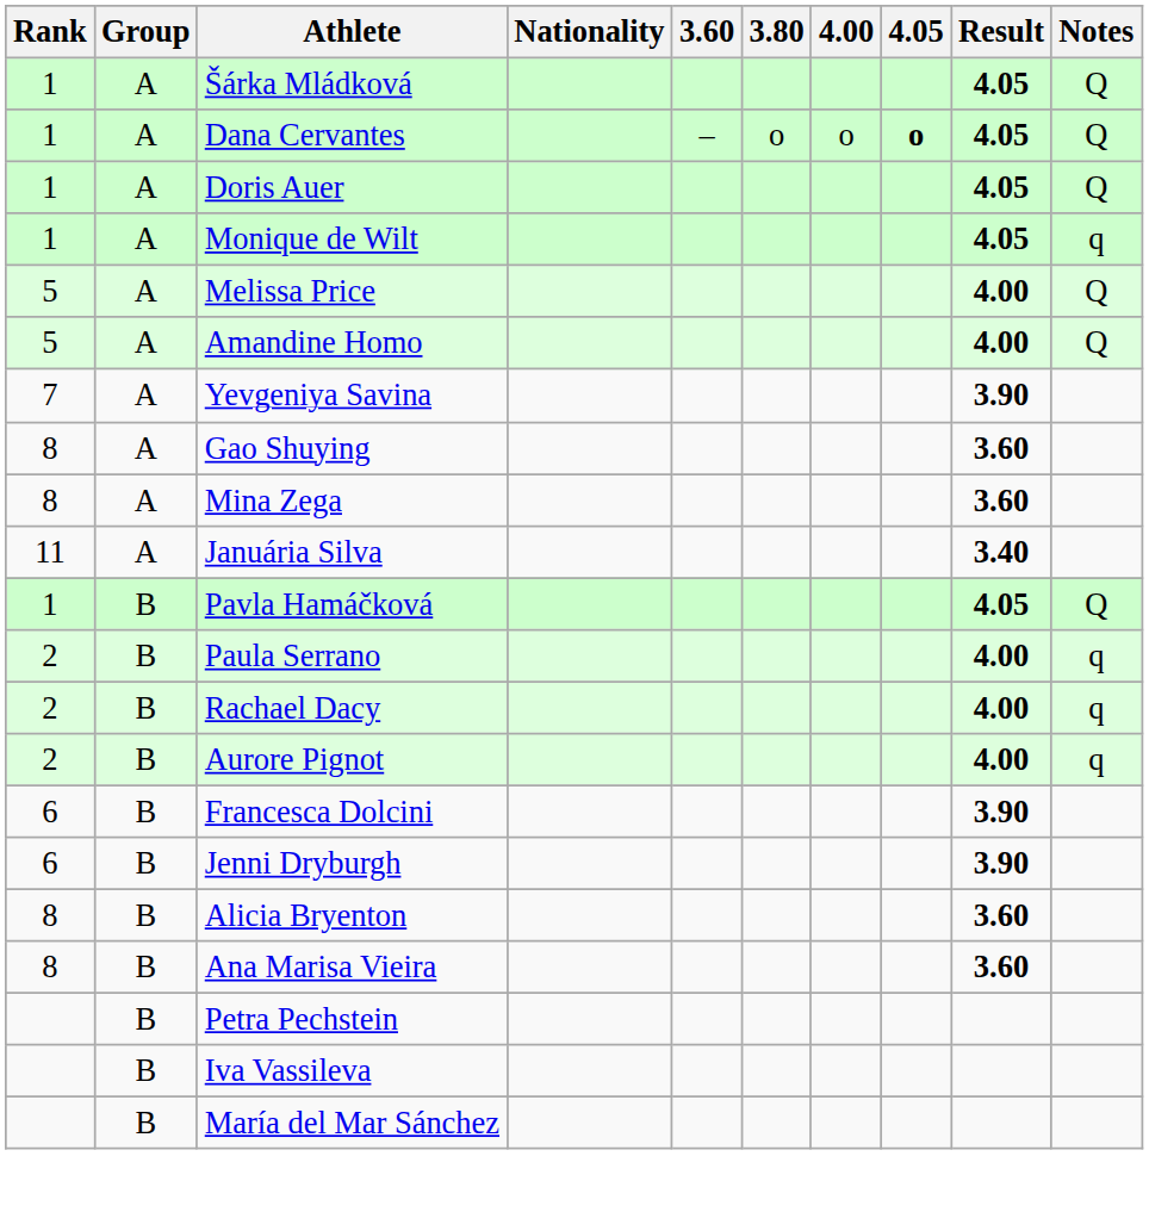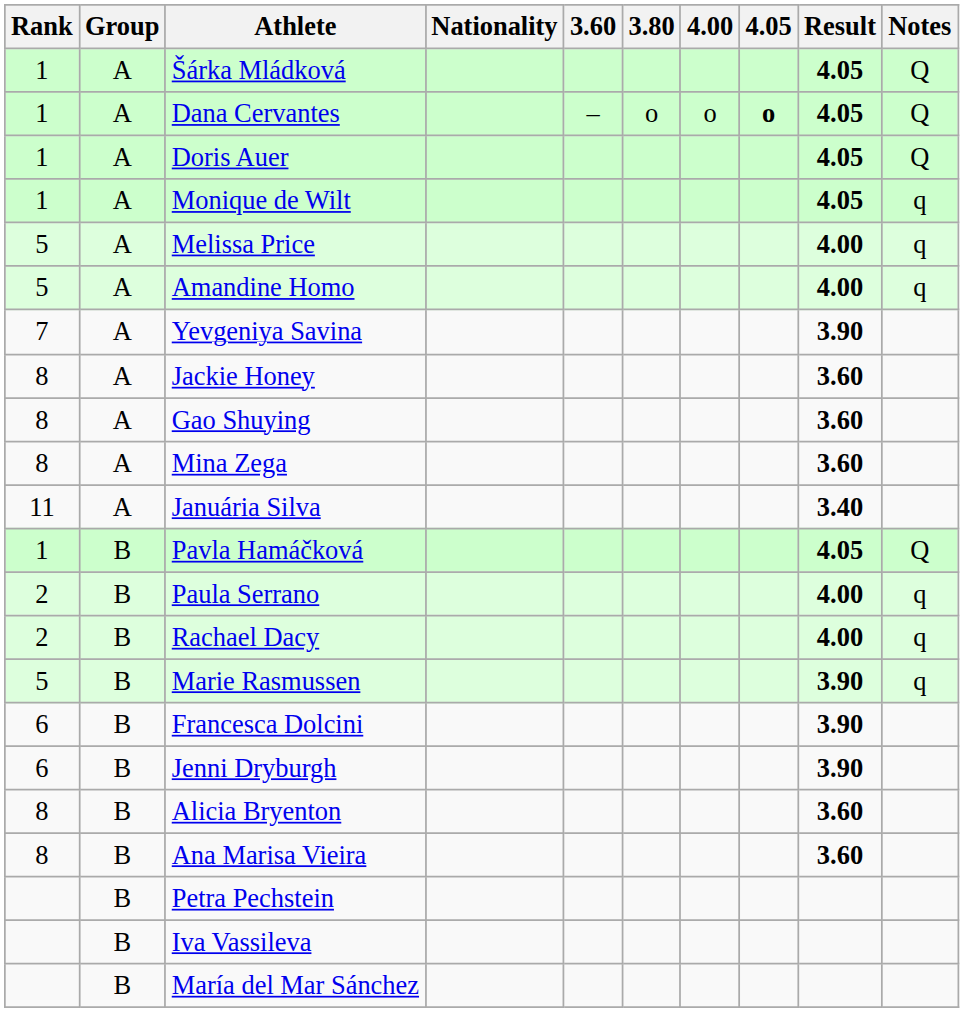 <table class="wikitable sortable" style="text-align:center;font-size:95%">
 <tr>
 <th>Rank</th>
 <th>Group</th>
 <th>Athlete</th>
 <th>Nationality</th>
 <th>3.60</th>
 <th>3.80</th>
 <th>4.00</th>
 <th>4.05</th>
 <th>Result</th>
 <th>Notes</th>
 </tr>
 <tr bgcolor=ccffcc>
 <td>1</td>
 <td>A</td>
 <td align="left"><a href='#'>Šárka Mládková</a></td>
 <td align=left></td>
 <td></td>
 <td></td>
 <td></td>
 <td></td>
 <td><strong>4.05</strong></td>
 <td>Q</td>
 </tr>
 <tr bgcolor=ccffcc>
 <td>1</td>
 <td>A</td>
 <td align="left"><a href='#'>Dana Cervantes</a></td>
 <td align=left></td>
 <td>–</td>
 <td>o</td>
 <td>o</td>
 <td><strong>o</strong></td>
 <td><strong>4.05</strong></td>
 <td>Q</td>
 </tr>
 <tr bgcolor=ccffcc>
 <td>1</td>
 <td>A</td>
 <td align="left"><a href='#'>Doris Auer</a></td>
 <td align=left></td>
 <td></td>
 <td></td>
 <td></td>
 <td></td>
 <td><strong>4.05</strong></td>
 <td>Q</td>
 </tr>
 <tr bgcolor=ccffcc>
 <td>1</td>
 <td>A</td>
 <td align="left"><a href='#'>Monique de Wilt</a></td>
 <td align=left></td>
 <td></td>
 <td></td>
 <td></td>
 <td></td>
 <td><strong>4.05</strong></td>
 <td>q</td>
 </tr>
 <tr bgcolor=ddffdd>
 <td>5</td>
 <td>A</td>
 <td align="left"><a href='#'>Melissa Price</a></td>
 <td align=left></td>
 <td></td>
 <td></td>
 <td></td>
 <td></td>
 <td><strong>4.00</strong></td>
-<td>Q</td>
+<td>q</td>
 </tr>
 <tr bgcolor=ddffdd>
 <td>5</td>
 <td>A</td>
 <td align="left"><a href='#'>Amandine Homo</a></td>
 <td align=left></td>
 <td></td>
 <td></td>
 <td></td>
 <td></td>
 <td><strong>4.00</strong></td>
-<td>Q</td>
+<td>q</td>
 </tr>
 <tr>
 <td>7</td>
 <td>A</td>
 <td align="left"><a href='#'>Yevgeniya Savina</a></td>
 <td align=left></td>
 <td></td>
 <td></td>
 <td></td>
 <td></td>
 <td><strong>3.90</strong></td>
+<td></td>
+</tr>
+<tr>
+<td>8</td>
+<td>A</td>
+<td align="left"><a href='#'>Jackie Honey</a></td>
+<td align=left></td>
+<td></td>
+<td></td>
+<td></td>
+<td></td>
+<td><strong>3.60</strong></td>
 <td></td>
 </tr>
 <tr>
 <td>8</td>
 <td>A</td>
 <td align="left"><a href='#'>Gao Shuying</a></td>
 <td align=left></td>
 <td></td>
 <td></td>
 <td></td>
 <td></td>
 <td><strong>3.60</strong></td>
 <td></td>
 </tr>
 <tr>
 <td>8</td>
 <td>A</td>
 <td align="left"><a href='#'>Mina Zega</a></td>
 <td align=left></td>
 <td></td>
 <td></td>
 <td></td>
 <td></td>
 <td><strong>3.60</strong></td>
 <td></td>
 </tr>
 <tr>
 <td>11</td>
 <td>A</td>
 <td align="left"><a href='#'>Januária Silva</a></td>
 <td align=left></td>
 <td></td>
 <td></td>
 <td></td>
 <td></td>
 <td><strong>3.40</strong></td>
 <td></td>
 </tr>
 <tr bgcolor=ccffcc>
 <td>1</td>
 <td>B</td>
 <td align="left"><a href='#'>Pavla Hamáčková</a></td>
 <td align=left></td>
 <td></td>
 <td></td>
 <td></td>
 <td></td>
 <td><strong>4.05</strong></td>
 <td>Q</td>
 </tr>
 <tr bgcolor=ddffdd>
 <td>2</td>
 <td>B</td>
 <td align="left"><a href='#'>Paula Serrano</a></td>
 <td align=left></td>
 <td></td>
 <td></td>
 <td></td>
 <td></td>
 <td><strong>4.00</strong></td>
 <td>q</td>
 </tr>
 <tr bgcolor=ddffdd>
 <td>2</td>
 <td>B</td>
 <td align="left"><a href='#'>Rachael Dacy</a></td>
 <td align=left></td>
 <td></td>
 <td></td>
 <td></td>
 <td></td>
 <td><strong>4.00</strong></td>
 <td>q</td>
 </tr>
 <tr bgcolor=ddffdd>
-<td>2</td>
+<td>5</td>
 <td>B</td>
-<td align="left"><a href='#'>Aurore Pignot</a></td>
+<td align="left"><a href='#'>Marie Rasmussen</a></td>
 <td align=left></td>
 <td></td>
 <td></td>
 <td></td>
 <td></td>
-<td><strong>4.00</strong></td>
+<td><strong>3.90</strong></td>
 <td>q</td>
 </tr>
 <tr>
 <td>6</td>
 <td>B</td>
 <td align="left"><a href='#'>Francesca Dolcini</a></td>
 <td align=left></td>
 <td></td>
 <td></td>
 <td></td>
 <td></td>
 <td><strong>3.90</strong></td>
 <td></td>
 </tr>
 <tr>
 <td>6</td>
 <td>B</td>
 <td align="left"><a href='#'>Jenni Dryburgh</a></td>
 <td align=left></td>
 <td></td>
 <td></td>
 <td></td>
 <td></td>
 <td><strong>3.90</strong></td>
 <td></td>
 </tr>
 <tr>
 <td>8</td>
 <td>B</td>
 <td align="left"><a href='#'>Alicia Bryenton</a></td>
 <td align=left></td>
 <td></td>
 <td></td>
 <td></td>
 <td></td>
 <td><strong>3.60</strong></td>
 <td></td>
 </tr>
 <tr>
 <td>8</td>
 <td>B</td>
 <td align="left"><a href='#'>Ana Marisa Vieira</a></td>
 <td align=left></td>
 <td></td>
 <td></td>
 <td></td>
 <td></td>
 <td><strong>3.60</strong></td>
 <td></td>
 </tr>
 <tr>
 <td></td>
 <td>B</td>
 <td align="left"><a href='#'>Petra Pechstein</a></td>
 <td align=left></td>
 <td></td>
 <td></td>
 <td></td>
 <td></td>
 <td><strong></strong></td>
 <td></td>
 </tr>
 <tr>
 <td></td>
 <td>B</td>
 <td align="left"><a href='#'>Iva Vassileva</a></td>
 <td align=left></td>
 <td></td>
 <td></td>
 <td></td>
 <td></td>
 <td><strong></strong></td>
 <td></td>
 </tr>
 <tr>
 <td></td>
 <td>B</td>
 <td align="left"><a href='#'>María del Mar Sánchez</a></td>
 <td align=left></td>
 <td></td>
 <td></td>
 <td></td>
 <td></td>
 <td><strong></strong></td>
 <td></td>
 </tr>
 </table>
